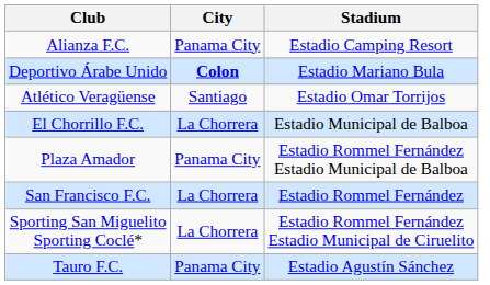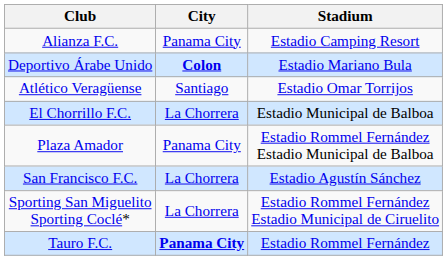 <table class="wikitable" style="text-align: center;">
 <tr>
 <th>Club</th>
 <th>City</th>
 <th>Stadium</th>
 </tr>
 <tr>
 <td><a href='#'>Alianza F.C.</a></td>
 <td><a href='#'>Panama City</a></td>
 <td><a href='#'>Estadio Camping Resort</a></td>
 </tr>
 <tr bgcolor=#D0E7FF>
 <td><a href='#'>Deportivo Árabe Unido</a></td>
 <td><strong><a href='#'>Colon</a></strong></td>
 <td><a href='#'>Estadio Mariano Bula</a></td>
 </tr>
 <tr>
 <td><a href='#'>Atlético Veragüense</a></td>
 <td><a href='#'>Santiago</a></td>
 <td><a href='#'>Estadio Omar Torrijos</a></td>
 </tr>
 <tr bgcolor=#D0E7FF>
 <td><a href='#'>El Chorrillo F.C.</a></td>
 <td><a href='#'>La Chorrera</a></td>
 <td>Estadio Municipal de Balboa</td>
 </tr>
 <tr>
 <td><a href='#'>Plaza Amador</a></td>
 <td><a href='#'>Panama City</a></td>
 <td><a href='#'>Estadio Rommel Fernández</a><br>Estadio Municipal de Balboa</td>
 </tr>
 <tr bgcolor=#D0E7FF>
 <td><a href='#'>San Francisco F.C.</a></td>
 <td><a href='#'>La Chorrera</a></td>
-<td><a href='#'>Estadio Rommel Fernández</a></td>
+<td><a href='#'>Estadio Agustín Sánchez</a></td>
 </tr>
 <tr>
 <td><a href='#'>Sporting San Miguelito</a><br><a href='#'>Sporting Coclé</a>*</td>
 <td><a href='#'>La Chorrera</a></td>
 <td><a href='#'>Estadio Rommel Fernández</a><br><a href='#'>Estadio Municipal de Ciruelito</a></td>
 </tr>
 <tr bgcolor=#D0E7FF>
 <td><a href='#'>Tauro F.C.</a></td>
-<td><a href='#'>Panama City</a></td>
-<td><a href='#'>Estadio Agustín Sánchez</a></td>
+<td><strong><a href='#'>Panama City</a></strong></td>
+<td><a href='#'>Estadio Rommel Fernández</a></td>
 </tr>
 </table>
